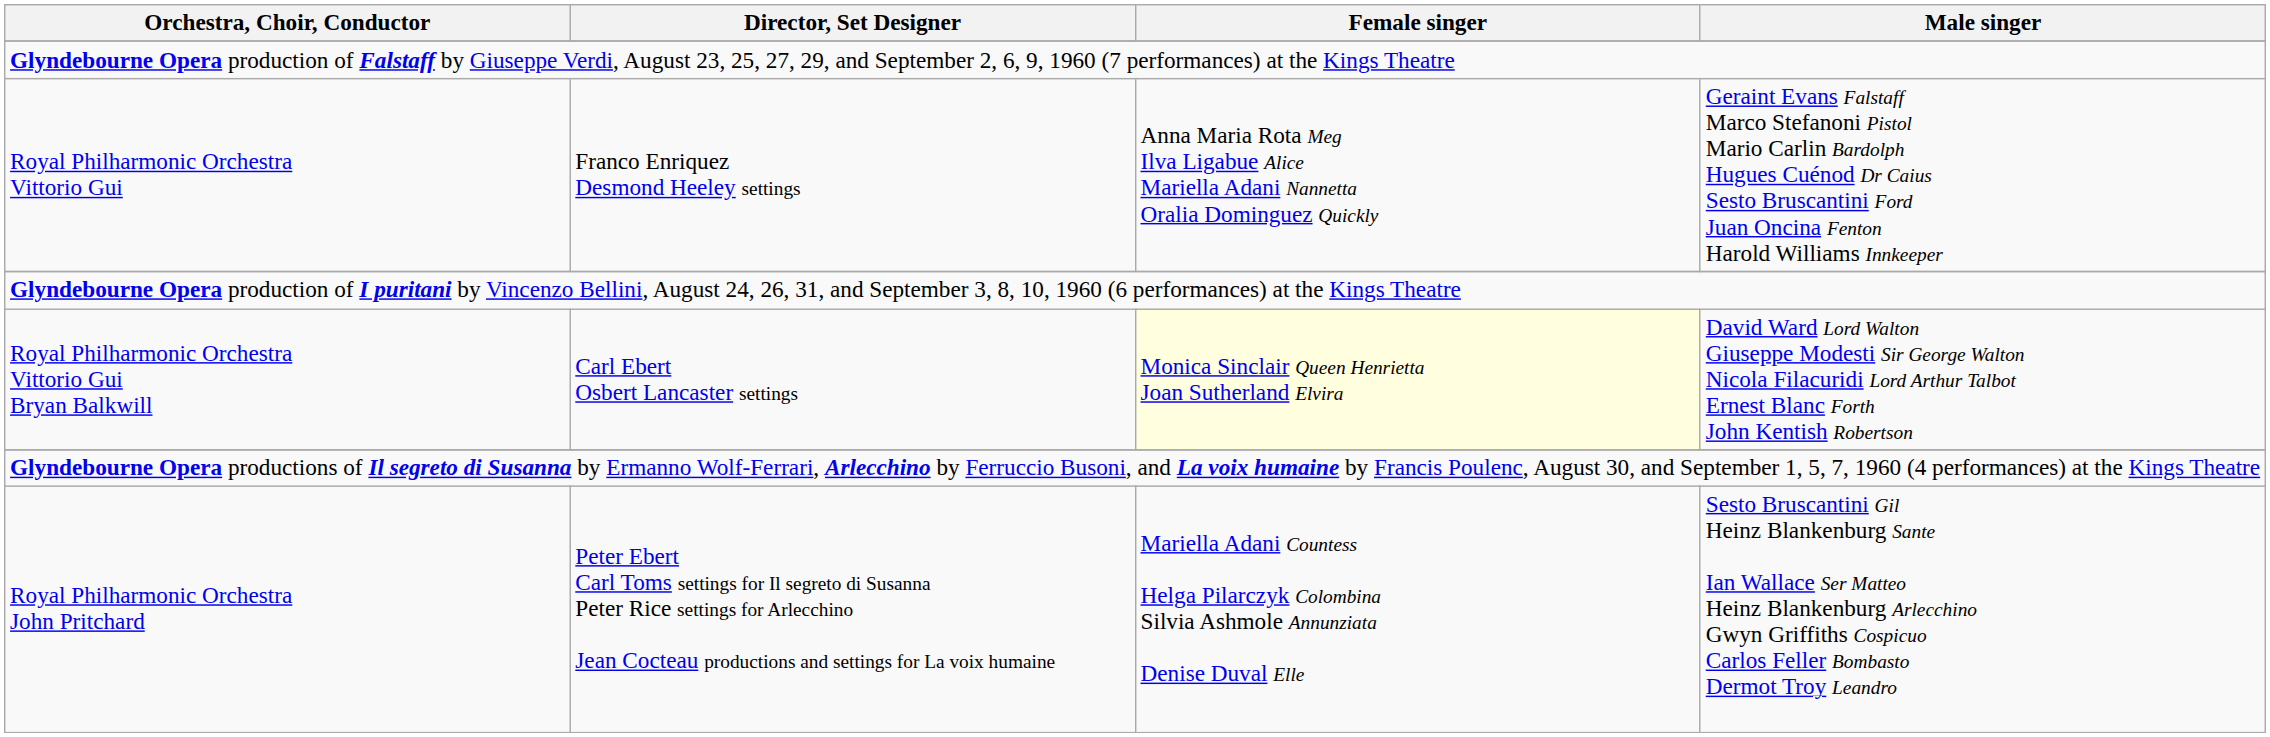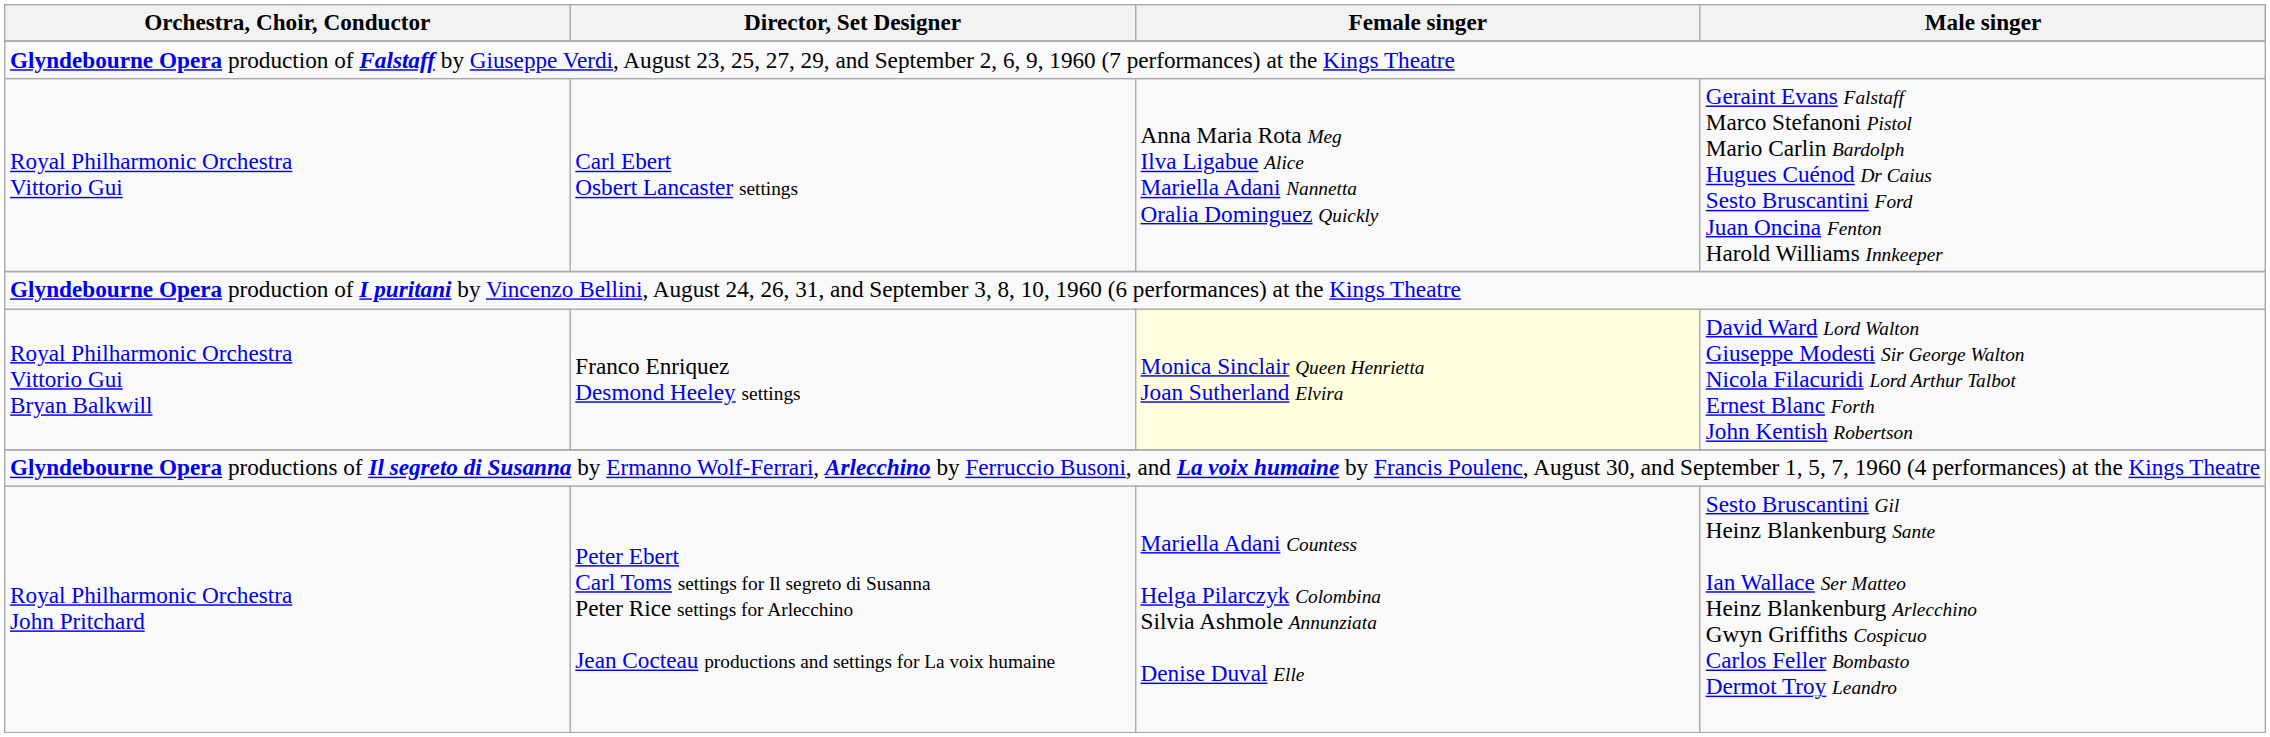 <table class="wikitable toptextcells">
 <tr class="hintergrundfarbe5">
 <th style="width:25%;">Orchestra, Choir, Conductor</th>
 <th style="width:25%;">Director, Set Designer</th>
 <th style="width:25%;">Female singer</th>
 <th style="width:25%;">Male singer</th>
 </tr>
 <tr>
 </tr>
 <tr class="hintergrundfarbe8">
 <td colspan="9"><strong><a href='#'>Glyndebourne Opera</a></strong> production of <strong><em><a href='#'>Falstaff</a></em></strong> by <a href='#'>Giuseppe Verdi</a>, August 23, 25, 27, 29, and September 2, 6, 9, 1960 (7 performances) at the <a href='#'>Kings Theatre</a></td>
 </tr>
 <tr>
 <td><a href='#'>Royal Philharmonic Orchestra</a><br><a href='#'>Vittorio Gui</a></td>
-<td>Franco Enriquez<br><a href='#'>Desmond Heeley</a> <small>settings</small></td>
+<td><a href='#'>Carl Ebert</a><br><a href='#'>Osbert Lancaster</a> <small>settings</small></td>
 <td>Anna Maria Rota <small><em>Meg</em></small><br><a href='#'>Ilva Ligabue</a> <small><em>Alice</em></small><br><a href='#'>Mariella Adani</a> <small><em>Nannetta</em></small><br><a href='#'>Oralia Dominguez</a> <small><em>Quickly</em></small></td>
 <td><a href='#'>Geraint Evans</a> <small><em>Falstaff</em></small><br>Marco Stefanoni <small><em>Pistol</em></small><br>Mario Carlin <small><em>Bardolph</em></small><br><a href='#'>Hugues Cuénod</a> <small><em>Dr Caius</em></small><br><a href='#'>Sesto Bruscantini</a> <small><em>Ford</em></small><br><a href='#'>Juan Oncina</a> <small><em>Fenton</em></small><br>Harold Williams <small><em>Innkeeper</em></small></td>
 </tr>
 <tr>
 </tr>
 <tr class="hintergrundfarbe8">
 <td colspan="9"><strong><a href='#'>Glyndebourne Opera</a></strong> production of <strong><em><a href='#'>I puritani</a></em></strong> by <a href='#'>Vincenzo Bellini</a>, August 24, 26, 31, and September 3, 8, 10, 1960 (6 performances) at the <a href='#'>Kings Theatre</a></td>
 </tr>
 <tr>
 <td><a href='#'>Royal Philharmonic Orchestra</a><br><a href='#'>Vittorio Gui</a><br><a href='#'>Bryan Balkwill</a></td>
-<td><a href='#'>Carl Ebert</a><br><a href='#'>Osbert Lancaster</a> <small>settings</small></td>
+<td>Franco Enriquez<br><a href='#'>Desmond Heeley</a> <small>settings</small></td>
 <td style="background: lightyellow;"><a href='#'>Monica Sinclair</a> <small><em>Queen Henrietta</em></small><br><a href='#'>Joan Sutherland</a> <small><em>Elvira</em></small></td>
 <td><a href='#'>David Ward</a> <small><em>Lord Walton</em></small><br><a href='#'>Giuseppe Modesti</a> <small><em>Sir George Walton</em></small><br><a href='#'>Nicola Filacuridi</a> <small><em>Lord Arthur Talbot</em></small><br><a href='#'>Ernest Blanc</a> <small><em>Forth</em></small><br><a href='#'>John Kentish</a> <small><em>Robertson</em></small></td>
 </tr>
 <tr>
 </tr>
 <tr class="hintergrundfarbe8">
 <td colspan="9"><strong><a href='#'>Glyndebourne Opera</a></strong> productions of <strong><em><a href='#'>Il segreto di Susanna</a></em></strong> by <a href='#'>Ermanno Wolf-Ferrari</a>, <strong><em><a href='#'>Arlecchino</a></em></strong> by <a href='#'>Ferruccio Busoni</a>, and <strong><em><a href='#'>La voix humaine</a></em></strong> by <a href='#'>Francis Poulenc</a>, August 30, and September 1, 5, 7, 1960 (4 performances) at the <a href='#'>Kings Theatre</a></td>
 </tr>
 <tr>
 <td><a href='#'>Royal Philharmonic Orchestra</a><br><a href='#'>John Pritchard</a></td>
 <td><a href='#'>Peter Ebert</a><br><a href='#'>Carl Toms</a> <small>settings for Il segreto di Susanna</small><br>Peter Rice <small>settings for Arlecchino</small><br><br><a href='#'>Jean Cocteau</a> <small>productions and settings for La voix humaine</small></td>
 <td><a href='#'>Mariella Adani</a> <small><em>Countess</em></small><br><br><a href='#'>Helga Pilarczyk</a> <small><em>Colombina</em></small><br>Silvia Ashmole <small><em>Annunziata</em></small><br><br><a href='#'>Denise Duval</a> <small><em>Elle</em></small></td>
 <td><a href='#'>Sesto Bruscantini</a> <small><em>Gil</em></small><br>Heinz Blankenburg <small><em>Sante</em></small><br><br><a href='#'>Ian Wallace</a> <small><em>Ser Matteo</em></small><br>Heinz Blankenburg <small><em>Arlecchino</em></small><br>Gwyn Griffiths <small><em>Cospicuo</em></small><br><a href='#'>Carlos Feller</a> <small><em>Bombasto</em></small><br><a href='#'>Dermot Troy</a> <small><em>Leandro</em></small><br><br></td>
 </tr>
 </table>
